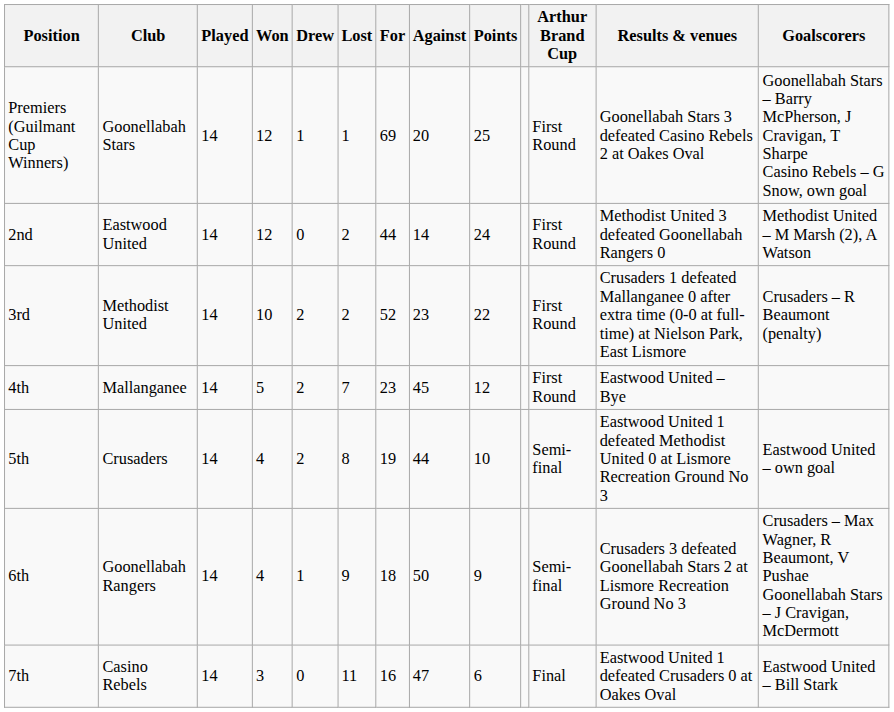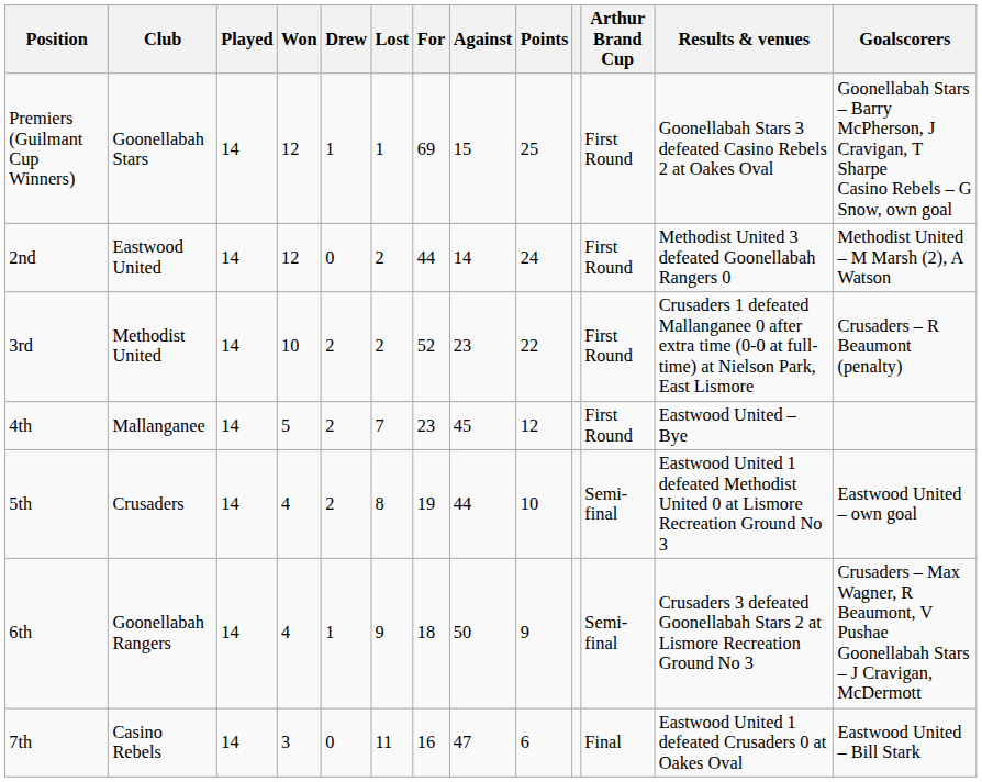 <table class="wikitable">
 <tr>
 <th>Position</th>
 <th>Club</th>
 <th>Played</th>
 <th>Won</th>
 <th>Drew</th>
 <th>Lost</th>
 <th>For</th>
 <th>Against</th>
 <th>Points</th>
 <th></th>
 <th>Arthur Brand Cup</th>
 <th>Results & venues</th>
 <th>Goalscorers</th>
 </tr>
 <tr>
 <td>Premiers (Guilmant Cup Winners)</td>
 <td>Goonellabah Stars</td>
 <td>14</td>
 <td>12</td>
 <td>1</td>
 <td>1</td>
 <td>69</td>
-<td>20</td>
+<td>15</td>
 <td>25</td>
 <td></td>
 <td>First Round</td>
 <td>Goonellabah Stars 3 defeated Casino Rebels 2 at Oakes Oval</td>
 <td>Goonellabah Stars – Barry McPherson, J Cravigan, T Sharpe<br>Casino Rebels – G Snow, own goal</td>
 </tr>
 <tr>
 <td>2nd</td>
 <td>Eastwood United</td>
 <td>14</td>
 <td>12</td>
 <td>0</td>
 <td>2</td>
 <td>44</td>
 <td>14</td>
 <td>24</td>
 <td></td>
 <td>First Round</td>
 <td>Methodist United 3 defeated Goonellabah Rangers 0</td>
 <td>Methodist United – M Marsh (2), A Watson</td>
 </tr>
 <tr>
 <td>3rd</td>
 <td>Methodist United</td>
 <td>14</td>
 <td>10</td>
 <td>2</td>
 <td>2</td>
 <td>52</td>
 <td>23</td>
 <td>22</td>
 <td></td>
 <td>First Round</td>
 <td>Crusaders 1 defeated Mallanganee 0 after extra time (0-0 at full-time) at Nielson Park, East Lismore</td>
 <td>Crusaders – R Beaumont (penalty)</td>
 </tr>
 <tr>
 <td>4th</td>
 <td>Mallanganee</td>
 <td>14</td>
 <td>5</td>
 <td>2</td>
 <td>7</td>
 <td>23</td>
 <td>45</td>
 <td>12</td>
 <td></td>
 <td>First Round</td>
 <td>Eastwood United – Bye</td>
 <td></td>
 </tr>
 <tr>
 <td>5th</td>
 <td>Crusaders</td>
 <td>14</td>
 <td>4</td>
 <td>2</td>
 <td>8</td>
 <td>19</td>
 <td>44</td>
 <td>10</td>
 <td></td>
 <td>Semi-final</td>
 <td>Eastwood United 1 defeated Methodist United 0 at Lismore Recreation Ground No 3</td>
 <td>Eastwood United – own goal</td>
 </tr>
 <tr>
 <td>6th</td>
 <td>Goonellabah Rangers</td>
 <td>14</td>
 <td>4</td>
 <td>1</td>
 <td>9</td>
 <td>18</td>
 <td>50</td>
 <td>9</td>
 <td></td>
 <td>Semi-final</td>
 <td>Crusaders 3 defeated Goonellabah Stars 2 at Lismore Recreation Ground No 3</td>
 <td>Crusaders – Max Wagner, R Beaumont, V Pushae<br>Goonellabah Stars – J Cravigan, McDermott</td>
 </tr>
 <tr>
 <td>7th</td>
 <td>Casino Rebels</td>
 <td>14</td>
 <td>3</td>
 <td>0</td>
 <td>11</td>
 <td>16</td>
 <td>47</td>
 <td>6</td>
 <td></td>
 <td>Final</td>
 <td>Eastwood United 1 defeated Crusaders 0 at Oakes Oval</td>
 <td>Eastwood United – Bill Stark</td>
 </tr>
 </table>
